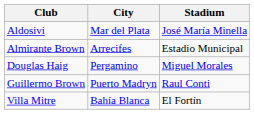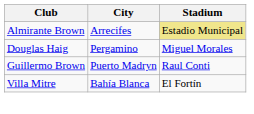 <table class="wikitable sortable">
 <tr>
 <th>Club</th>
 <th>City</th>
 <th>Stadium</th>
 </tr>
 <tr>
-<td> <a href='#'>Aldosivi</a></td>
-<td><a href='#'>Mar del Plata</a></td>
-<td><a href='#'>José María Minella</a></td>
-</tr>
-<tr>
 <td> <a href='#'>Almirante Brown</a></td>
 <td><a href='#'>Arrecifes</a></td>
-<td>Estadio Municipal</td>
+<td style="background: khaki;">Estadio Municipal</td>
 </tr>
 <tr>
 <td> <a href='#'>Douglas Haig</a></td>
 <td><a href='#'>Pergamino</a></td>
 <td><a href='#'>Miguel Morales</a></td>
 </tr>
 <tr>
 <td>  <a href='#'>Guillermo Brown</a></td>
 <td><a href='#'>Puerto Madryn</a></td>
 <td><a href='#'>Raul Conti</a></td>
 </tr>
 <tr>
 <td> <a href='#'>Villa Mitre</a></td>
 <td><a href='#'>Bahía Blanca</a></td>
 <td>El Fortín</td>
 </tr>
 </table>
